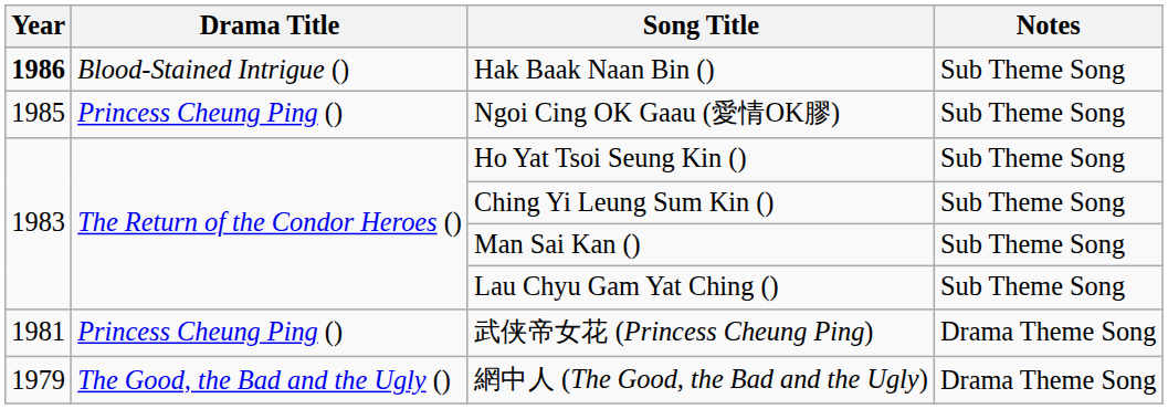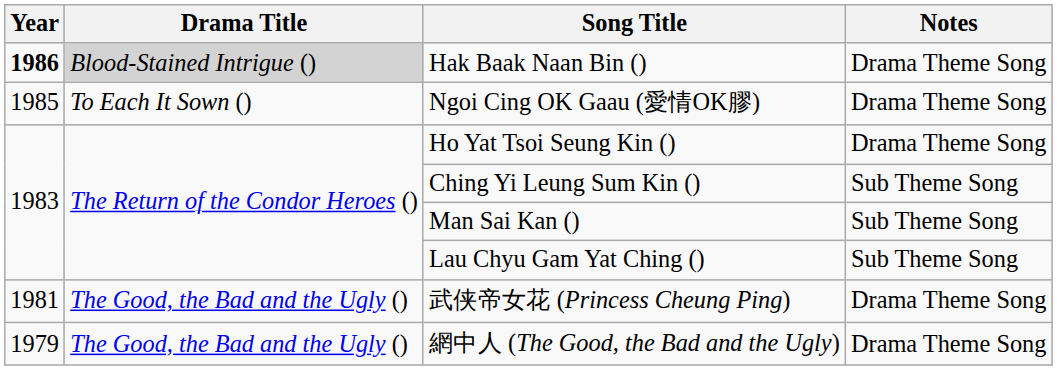 <table class="wikitable sortable">
 <tr>
 <th>Year</th>
 <th>Drama Title</th>
 <th>Song Title</th>
 <th>Notes</th>
 </tr>
 <tr>
 <td><strong>1986</strong></td>
-<td><em>Blood-Stained Intrigue</em> ()</td>
+<td style="background: lightgrey;"><em>Blood-Stained Intrigue</em> ()</td>
 <td>Hak Baak Naan Bin ()</td>
-<td>Sub Theme Song</td>
+<td>Drama Theme Song</td>
 </tr>
 <tr>
 <td>1985</td>
-<td><em><a href='#'>Princess Cheung Ping</a></em> ()</td>
+<td><em>To Each It Sown</em> ()</td>
 <td>Ngoi Cing OK Gaau (愛情OK膠)</td>
-<td>Sub Theme Song</td>
+<td>Drama Theme Song</td>
 </tr>
 <tr>
 <td rowspan="4">1983</td>
 <td rowspan="4"><em><a href='#'>The Return of the Condor Heroes</a></em> ()</td>
 <td>Ho Yat Tsoi Seung Kin ()</td>
-<td>Sub Theme Song</td>
+<td>Drama Theme Song</td>
 </tr>
 <tr>
 <td>Ching Yi Leung Sum Kin ()</td>
 <td>Sub Theme Song</td>
 </tr>
 <tr>
 <td>Man Sai Kan ()</td>
 <td>Sub Theme Song</td>
 </tr>
 <tr>
 <td>Lau Chyu Gam Yat Ching ()</td>
 <td>Sub Theme Song</td>
 </tr>
 <tr>
 <td>1981</td>
-<td><em><a href='#'>Princess Cheung Ping</a></em> ()</td>
+<td><em><a href='#'>The Good, the Bad and the Ugly</a></em> ()</td>
 <td>武侠帝女花 (<em>Princess Cheung Ping</em>)</td>
 <td>Drama Theme Song</td>
 </tr>
 <tr>
 <td>1979</td>
 <td><em><a href='#'>The Good, the Bad and the Ugly</a></em> ()</td>
 <td>網中人 (<em>The Good, the Bad and the Ugly</em>)</td>
 <td>Drama Theme Song</td>
 </tr>
 </table>
